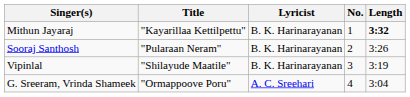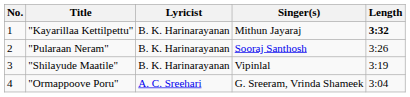 <table class="wikitable">
 <tr>
-<th>Singer(s)</th>
+<th>No.</th>
 <th>Title</th>
 <th>Lyricist</th>
-<th>No.</th>
+<th>Singer(s)</th>
 <th>Length</th>
 </tr>
 <tr>
-<td>Mithun Jayaraj</td>
+<td>1</td>
 <td>"Kayarillaa Kettilpettu"</td>
 <td>B. K. Harinarayanan</td>
-<td>1</td>
+<td>Mithun Jayaraj</td>
 <td><strong>3:32</strong></td>
 </tr>
 <tr>
-<td><a href='#'>Sooraj Santhosh</a></td>
+<td>2</td>
 <td>"Pularaan Neram"</td>
 <td>B. K. Harinarayanan</td>
-<td>2</td>
+<td><a href='#'>Sooraj Santhosh</a></td>
 <td>3:26</td>
 </tr>
 <tr>
-<td>Vipinlal</td>
+<td>3</td>
 <td>"Shilayude Maatile"</td>
 <td>B. K. Harinarayanan</td>
-<td>3</td>
+<td>Vipinlal</td>
 <td>3:19</td>
 </tr>
 <tr>
-<td>G. Sreeram, Vrinda Shameek</td>
+<td>4</td>
 <td>"Ormappoove Poru"</td>
 <td><a href='#'>A. C. Sreehari</a></td>
-<td>4</td>
+<td>G. Sreeram, Vrinda Shameek</td>
 <td>3:04</td>
 </tr>
 </table>
